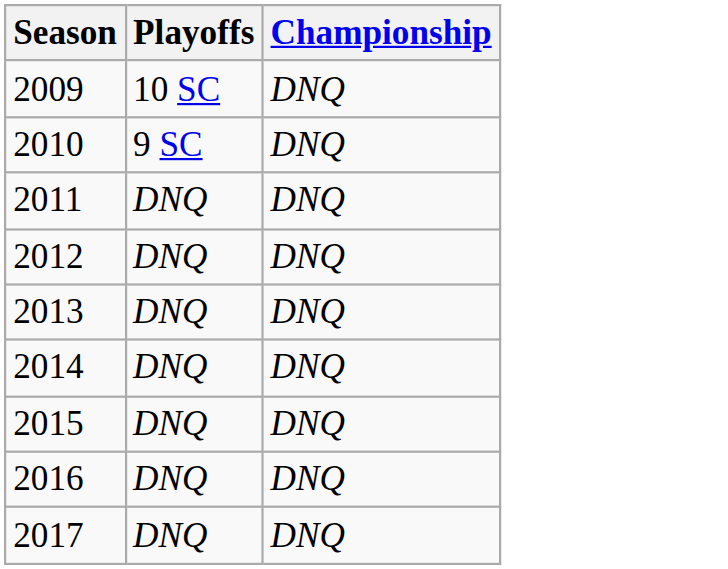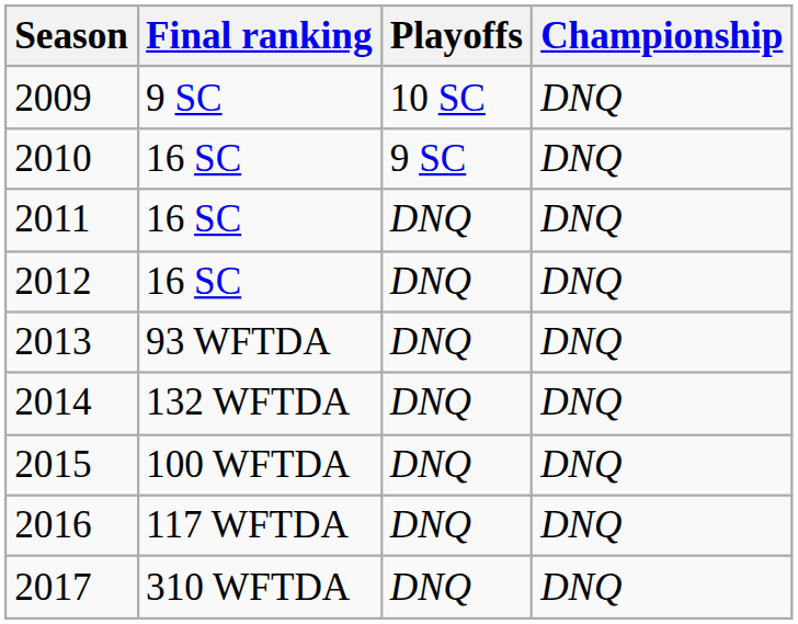 <table class="wikitable sortable">
 <tr>
 <th>Season</th>
+<th><a href='#'>Final ranking</a></th>
 <th>Playoffs</th>
 <th><a href='#'>Championship</a></th>
 </tr>
 <tr>
 <td>2009</td>
+<td>9 <a href='#'>SC</a></td>
 <td>10 <a href='#'>SC</a></td>
 <td><em>DNQ</em></td>
 </tr>
 <tr>
 <td>2010</td>
+<td>16 <a href='#'>SC</a></td>
 <td>9 <a href='#'>SC</a></td>
 <td><em>DNQ</em></td>
 </tr>
 <tr>
 <td>2011</td>
+<td>16 <a href='#'>SC</a></td>
 <td><em>DNQ</em></td>
 <td><em>DNQ</em></td>
 </tr>
 <tr>
 <td>2012</td>
+<td>16 <a href='#'>SC</a></td>
 <td><em>DNQ</em></td>
 <td><em>DNQ</em></td>
 </tr>
 <tr>
 <td>2013</td>
+<td>93 WFTDA</td>
 <td><em>DNQ</em></td>
 <td><em>DNQ</em></td>
 </tr>
 <tr>
 <td>2014</td>
+<td>132 WFTDA</td>
 <td><em>DNQ</em></td>
 <td><em>DNQ</em></td>
 </tr>
 <tr>
 <td>2015</td>
+<td>100 WFTDA</td>
 <td><em>DNQ</em></td>
 <td><em>DNQ</em></td>
 </tr>
 <tr>
 <td>2016</td>
+<td>117 WFTDA</td>
 <td><em>DNQ</em></td>
 <td><em>DNQ</em></td>
 </tr>
 <tr>
 <td>2017</td>
+<td>310 WFTDA</td>
 <td><em>DNQ</em></td>
 <td><em>DNQ</em></td>
 </tr>
 </table>
